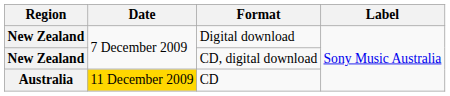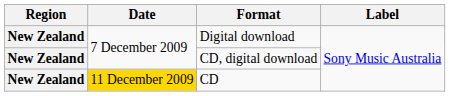 <table class="wikitable plainrowheaders">
 <tr>
 <th>Region</th>
 <th>Date</th>
 <th>Format</th>
 <th>Label</th>
 </tr>
 <tr>
 <th scope="row">New Zealand</th>
 <td rowspan="2">7 December 2009</td>
 <td>Digital download</td>
 <td rowspan="3"><a href='#'>Sony Music Australia</a></td>
 </tr>
 <tr>
 <th scope="row">New Zealand</th>
 <td>CD, digital download</td>
 </tr>
 <tr>
-<th scope="row">Australia</th>
+<th scope="row">New Zealand</th>
 <td style="background: gold;">11 December 2009</td>
 <td>CD</td>
 </tr>
 </table>
